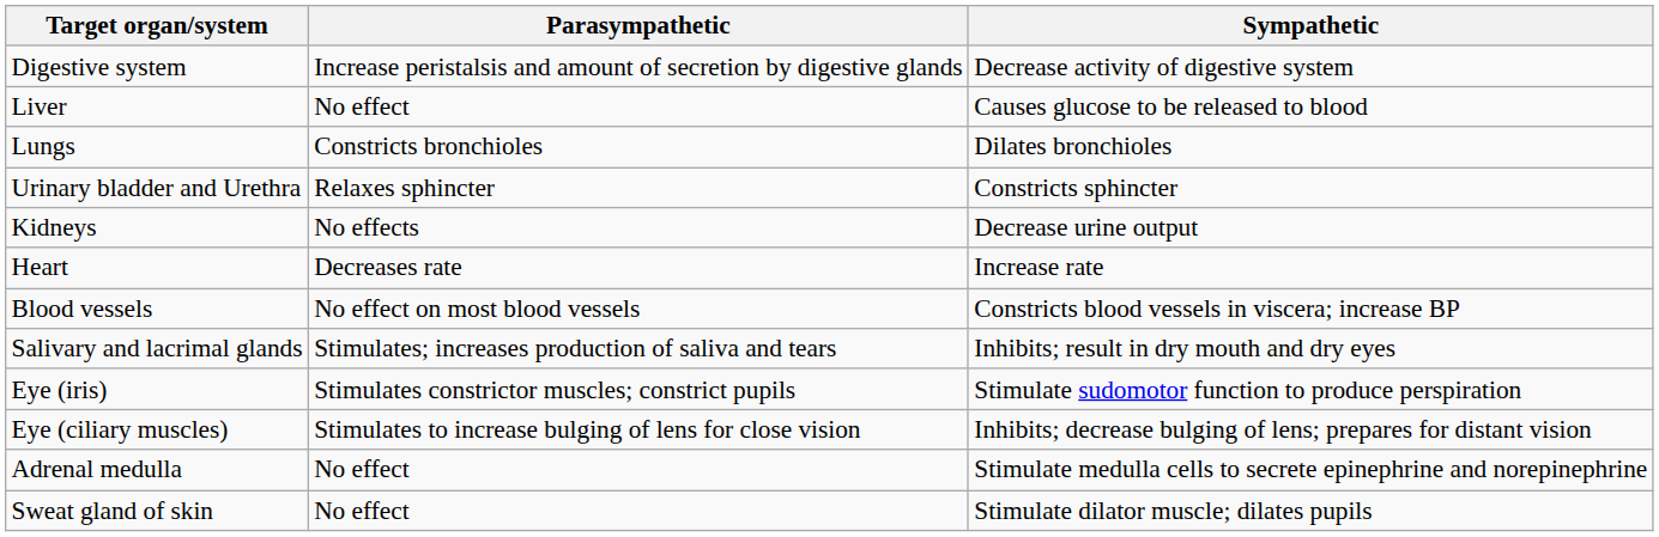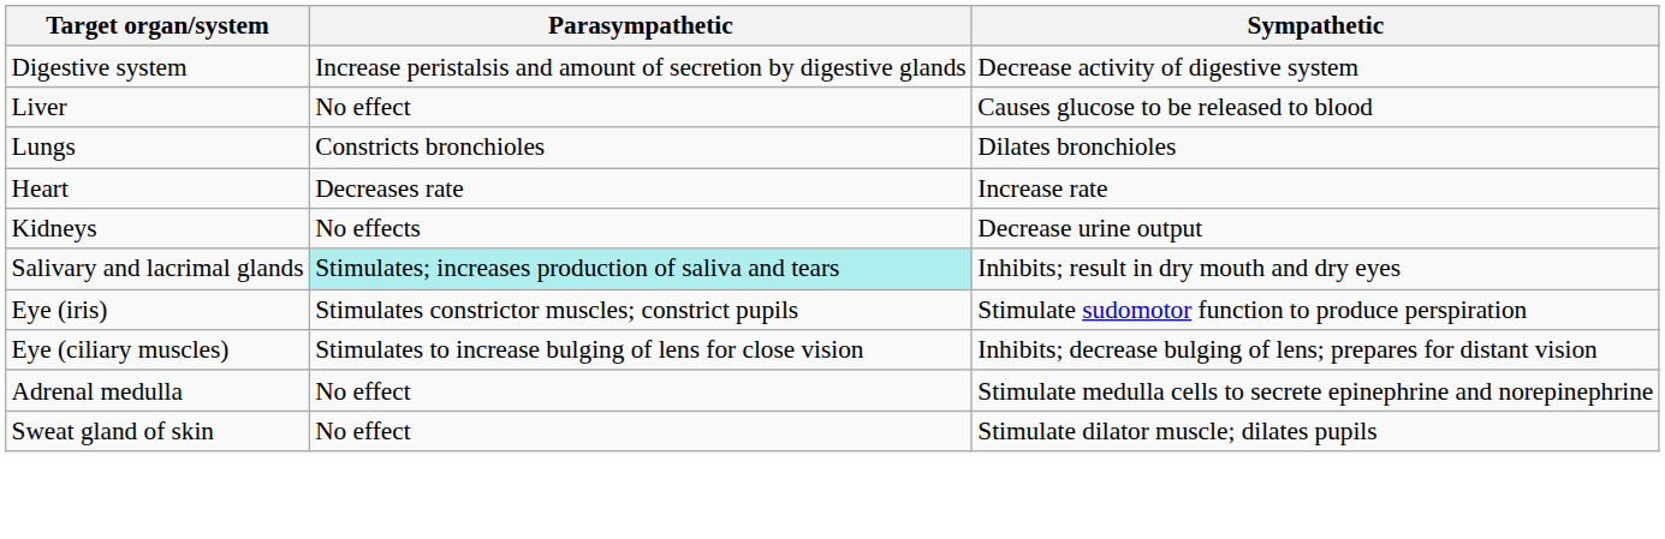 <table class="wikitable">
 <tr>
 <th>Target organ/system</th>
 <th>Parasympathetic</th>
 <th>Sympathetic</th>
 </tr>
 <tr>
 <td>Digestive system</td>
 <td>Increase peristalsis and amount of secretion by digestive glands</td>
 <td>Decrease activity of digestive system</td>
 </tr>
 <tr>
 <td>Liver</td>
 <td>No effect</td>
 <td>Causes glucose to be released to blood</td>
 </tr>
 <tr>
 <td>Lungs</td>
 <td>Constricts bronchioles</td>
 <td>Dilates bronchioles</td>
 </tr>
 <tr>
-<td>Urinary bladder and Urethra</td>
-<td>Relaxes sphincter</td>
-<td>Constricts sphincter</td>
+<td>Heart</td>
+<td>Decreases rate</td>
+<td>Increase rate</td>
 </tr>
 <tr>
 <td>Kidneys</td>
 <td>No effects</td>
 <td>Decrease urine output</td>
 </tr>
 <tr>
-<td>Heart</td>
-<td>Decreases rate</td>
-<td>Increase rate</td>
-</tr>
-<tr>
-<td>Blood vessels</td>
-<td>No effect on most blood vessels</td>
-<td>Constricts blood vessels in viscera; increase BP</td>
-</tr>
-<tr>
 <td>Salivary and lacrimal glands</td>
-<td>Stimulates; increases production of saliva and tears</td>
+<td style="background: paleturquoise;">Stimulates; increases production of saliva and tears</td>
 <td>Inhibits; result in dry mouth and dry eyes</td>
 </tr>
 <tr>
 <td>Eye (iris)</td>
 <td>Stimulates constrictor muscles; constrict pupils</td>
 <td>Stimulate <a href='#'>sudomotor</a> function to produce perspiration</td>
 </tr>
 <tr>
 <td>Eye (ciliary muscles)</td>
 <td>Stimulates to increase bulging of lens for close vision</td>
 <td>Inhibits; decrease bulging of lens; prepares for distant vision</td>
 </tr>
 <tr>
 <td>Adrenal medulla</td>
 <td>No effect</td>
 <td>Stimulate medulla cells to secrete epinephrine and norepinephrine</td>
 </tr>
 <tr>
 <td>Sweat gland of skin</td>
 <td>No effect</td>
 <td>Stimulate dilator muscle; dilates pupils</td>
 </tr>
 </table>
